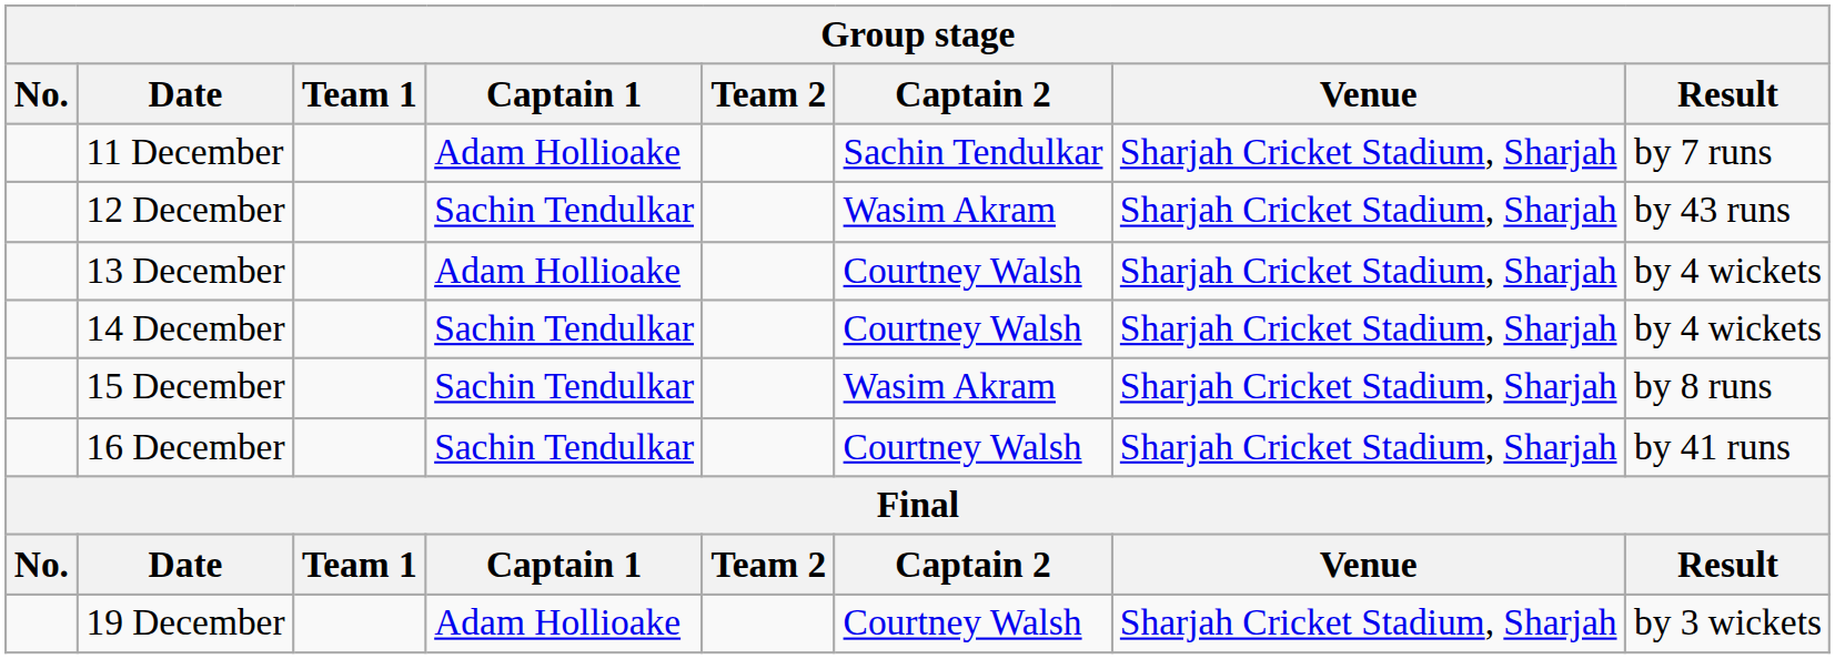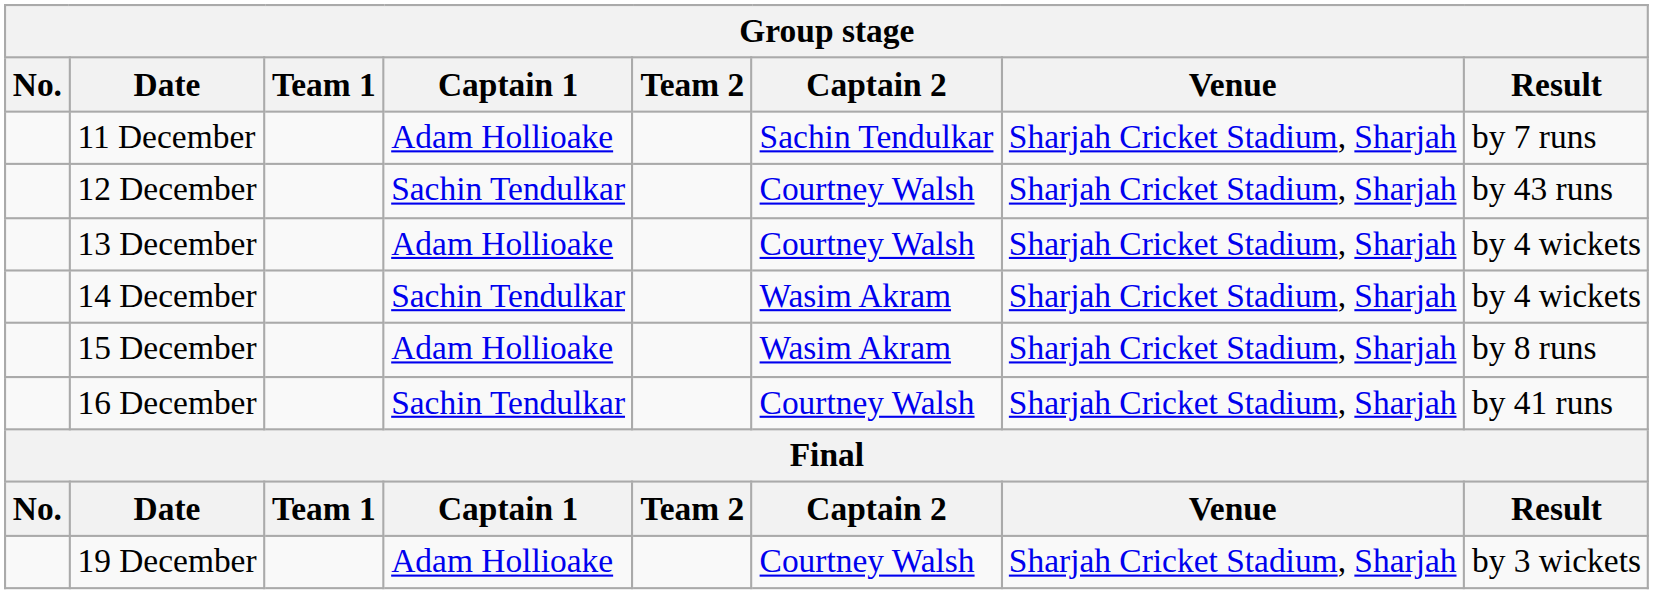 <table class="wikitable">
 <tr>
 <th colspan="9">Group stage</th>
 </tr>
 <tr>
 <th>No.</th>
 <th>Date</th>
 <th>Team 1</th>
 <th>Captain 1</th>
 <th>Team 2</th>
 <th>Captain 2</th>
 <th>Venue</th>
 <th>Result</th>
 </tr>
 <tr>
 <td></td>
 <td>11 December</td>
 <td></td>
 <td><a href='#'>Adam Hollioake</a></td>
 <td></td>
 <td><a href='#'>Sachin Tendulkar</a></td>
 <td><a href='#'>Sharjah Cricket Stadium</a>, <a href='#'>Sharjah</a></td>
 <td> by 7 runs</td>
 </tr>
 <tr>
 <td></td>
 <td>12 December</td>
 <td></td>
 <td><a href='#'>Sachin Tendulkar</a></td>
 <td></td>
-<td><a href='#'>Wasim Akram</a></td>
+<td><a href='#'>Courtney Walsh</a></td>
 <td><a href='#'>Sharjah Cricket Stadium</a>, <a href='#'>Sharjah</a></td>
 <td> by 43 runs</td>
 </tr>
 <tr>
 <td></td>
 <td>13 December</td>
 <td></td>
 <td><a href='#'>Adam Hollioake</a></td>
 <td></td>
 <td><a href='#'>Courtney Walsh</a></td>
 <td><a href='#'>Sharjah Cricket Stadium</a>, <a href='#'>Sharjah</a></td>
 <td> by 4 wickets</td>
 </tr>
 <tr>
 <td></td>
 <td>14 December</td>
 <td></td>
 <td><a href='#'>Sachin Tendulkar</a></td>
 <td></td>
-<td><a href='#'>Courtney Walsh</a></td>
+<td><a href='#'>Wasim Akram</a></td>
 <td><a href='#'>Sharjah Cricket Stadium</a>, <a href='#'>Sharjah</a></td>
 <td> by 4 wickets</td>
 </tr>
 <tr>
 <td></td>
 <td>15 December</td>
 <td></td>
-<td><a href='#'>Sachin Tendulkar</a></td>
+<td><a href='#'>Adam Hollioake</a></td>
 <td></td>
 <td><a href='#'>Wasim Akram</a></td>
 <td><a href='#'>Sharjah Cricket Stadium</a>, <a href='#'>Sharjah</a></td>
 <td> by 8 runs</td>
 </tr>
 <tr>
 <td></td>
 <td>16 December</td>
 <td></td>
 <td><a href='#'>Sachin Tendulkar</a></td>
 <td></td>
 <td><a href='#'>Courtney Walsh</a></td>
 <td><a href='#'>Sharjah Cricket Stadium</a>, <a href='#'>Sharjah</a></td>
 <td> by 41 runs</td>
 </tr>
 <tr>
 <th colspan="9">Final</th>
 </tr>
 <tr>
 <th>No.</th>
 <th>Date</th>
 <th>Team 1</th>
 <th>Captain 1</th>
 <th>Team 2</th>
 <th>Captain 2</th>
 <th>Venue</th>
 <th>Result</th>
 </tr>
 <tr>
 <td></td>
 <td>19 December</td>
 <td></td>
 <td><a href='#'>Adam Hollioake</a></td>
 <td></td>
 <td><a href='#'>Courtney Walsh</a></td>
 <td><a href='#'>Sharjah Cricket Stadium</a>, <a href='#'>Sharjah</a></td>
 <td> by 3 wickets</td>
 </tr>
 </table>
